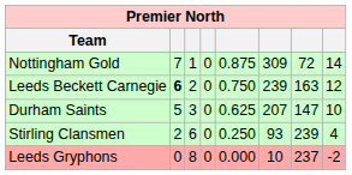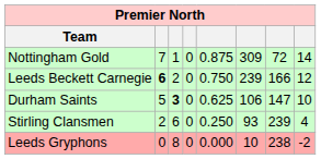 <table class="wikitable">
 <tr style="background:#fcc;">
 <td colspan="8" style="text-align:center;"><strong>Premier North</strong></td>
 </tr>
 <tr style="background:#efefef;">
 <th>Team</th>
 <th></th>
 <th></th>
 <th></th>
 <th></th>
 <th></th>
 <th></th>
 <th></th>
 </tr>
 <tr style="text-align:center; background:#cfc;">
 <td align="left">Nottingham Gold</td>
 <td>7</td>
 <td>1</td>
 <td>0</td>
 <td>0.875</td>
 <td>309</td>
 <td>72</td>
 <td>14</td>
 </tr>
 <tr style="text-align:center; background:#cfc;">
 <td align="left">Leeds Beckett Carnegie</td>
 <td><strong>6</strong></td>
 <td>2</td>
 <td>0</td>
 <td>0.750</td>
 <td>239</td>
-<td>163</td>
+<td>166</td>
 <td>12</td>
 </tr>
 <tr style="text-align:center; background:#cfc;">
 <td align="left">Durham Saints</td>
 <td>5</td>
-<td>3</td>
+<td><strong>3</strong></td>
 <td>0</td>
 <td>0.625</td>
-<td>207</td>
+<td>106</td>
 <td>147</td>
 <td>10</td>
 </tr>
 <tr style="text-align:center; background:#cfc;">
 <td align="left">Stirling Clansmen</td>
 <td>2</td>
 <td>6</td>
 <td>0</td>
 <td>0.250</td>
 <td>93</td>
 <td>239</td>
 <td>4</td>
 </tr>
 <tr style="text-align:center; background:#faa;">
 <td align="left">Leeds Gryphons</td>
 <td>0</td>
 <td>8</td>
 <td>0</td>
 <td>0.000</td>
 <td>10</td>
-<td>237</td>
+<td>238</td>
 <td>-2</td>
 </tr>
 </table>
